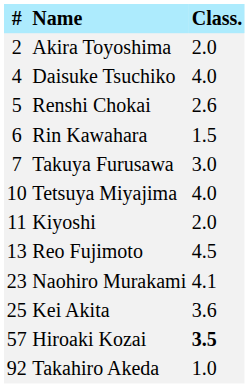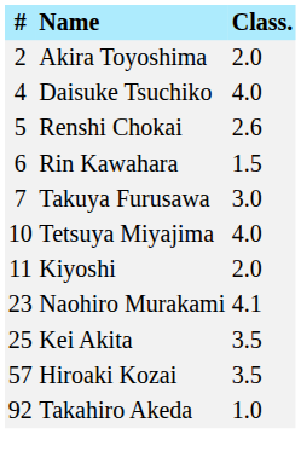 <table border=0 cellpadding=2 cellspacing=0  |- bgcolor=#F2F2F2 style="text-align:center; font-size:90%;">
 <tr bgcolor=#ADEBFD>
 <th>#</th>
 <th align=left>Name</th>
 <th align=left>Class.</th>
 </tr>
 <tr>
 <td>2</td>
 <td align=left>Akira Toyoshima</td>
 <td align=left>2.0</td>
 </tr>
 <tr>
 <td>4</td>
 <td align=left>Daisuke Tsuchiko</td>
 <td align=left>4.0</td>
 </tr>
 <tr>
 <td>5</td>
 <td align=left>Renshi Chokai</td>
 <td align=left>2.6</td>
 </tr>
 <tr>
 <td>6</td>
 <td align=left>Rin Kawahara</td>
 <td align=left>1.5</td>
 </tr>
 <tr>
 <td>7</td>
 <td align=left>Takuya Furusawa</td>
 <td align=left>3.0</td>
 </tr>
 <tr>
 <td>10</td>
 <td align=left>Tetsuya Miyajima</td>
 <td align=left>4.0</td>
 </tr>
 <tr>
 <td>11</td>
 <td align=left>Kiyoshi</td>
 <td align=left>2.0</td>
 </tr>
 <tr>
-<td>13</td>
-<td align=left>Reo Fujimoto</td>
-<td align=left>4.5</td>
-</tr>
-<tr>
 <td>23</td>
 <td align=left>Naohiro Murakami</td>
 <td align=left>4.1</td>
 </tr>
 <tr>
 <td>25</td>
 <td align=left>Kei Akita</td>
-<td align=left>3.6</td>
+<td align=left>3.5</td>
 </tr>
 <tr>
 <td>57</td>
 <td align=left>Hiroaki Kozai</td>
-<td align=left><strong>3.5</strong></td>
+<td align=left>3.5</td>
 </tr>
 <tr>
 <td>92</td>
 <td align=left>Takahiro Akeda</td>
 <td align=left>1.0</td>
 </tr>
 </table>
